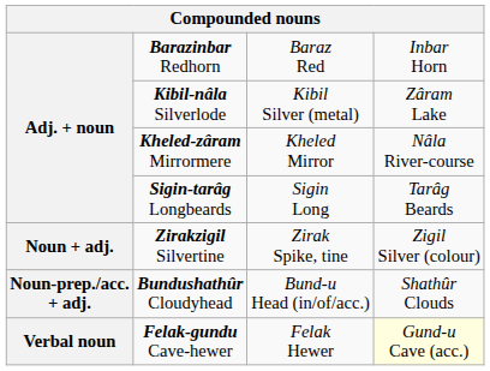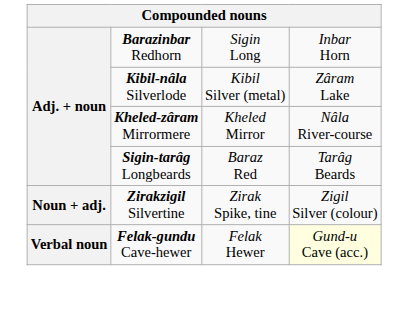 <table class="wikitable" style="text-align: center; margin-left: auto; margin-right: auto; border: none;">
 <tr>
 <th colspan="4">Compounded nouns</th>
 </tr>
 <tr>
 <th rowspan="4">Adj. + noun</th>
 <td><strong><em>Barazinbar</em></strong><br>Redhorn</td>
-<td><em>Baraz</em><br>Red</td>
+<td><em>Sigin</em><br>Long</td>
 <td><em>Inbar</em><br>Horn</td>
 </tr>
 <tr>
 <td><strong><em>Kibil-nâla</em></strong><br>Silverlode</td>
 <td><em>Kibil</em><br>Silver (metal)</td>
 <td><em>Zâram</em><br>Lake</td>
 </tr>
 <tr>
 <td><strong><em>Kheled-zâram</em></strong><br>Mirrormere</td>
 <td><em>Kheled</em><br>Mirror</td>
 <td><em>Nâla</em><br>River-course</td>
 </tr>
 <tr>
 <td><strong><em>Sigin-tarâg</em></strong><br>Longbeards</td>
-<td><em>Sigin</em><br>Long</td>
+<td><em>Baraz</em><br>Red</td>
 <td><em>Tarâg</em><br>Beards</td>
 </tr>
 <tr>
 <th>Noun + adj.</th>
 <td><strong><em>Zirakzigil</em></strong><br>Silvertine</td>
 <td><em>Zirak</em><br>Spike, tine</td>
 <td><em>Zigil</em><br>Silver (colour)</td>
 </tr>
 <tr>
-<th>Noun-prep./acc.<br>+ adj.</th>
-<td><strong><em>Bundushathûr</em></strong><br>Cloudyhead</td>
-<td><em>Bund-u</em><br>Head (in/of/acc.)</td>
-<td><em>Shathûr</em><br>Clouds</td>
-</tr>
-<tr>
 <th>Verbal noun</th>
 <td><strong><em>Felak-gundu</em></strong><br>Cave-hewer</td>
 <td><em>Felak</em><br>Hewer</td>
 <td style="background: lightyellow;"><em>Gund-u</em><br>Cave (acc.)</td>
 </tr>
 </table>
